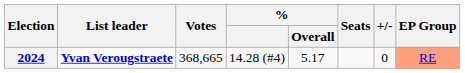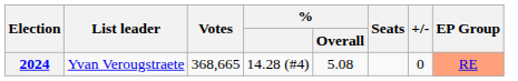 <table class="wikitable" style="text-align:center;">
 <tr>
 <th rowspan=2>Election</th>
 <th rowspan=2>List leader</th>
 <th rowspan=2>Votes</th>
 <th colspan=2>%</th>
 <th rowspan=2>Seats</th>
 <th rowspan=2>+/-</th>
 <th rowspan=2>EP Group</th>
 </tr>
 <tr>
 <th></th>
 <th>Overall</th>
 </tr>
 <tr>
 <th><a href='#'>2024</a></th>
-<td><strong><a href='#'>Yvan Verougstraete</a></strong></td>
+<td><a href='#'>Yvan Verougstraete</a></td>
 <td>368,665</td>
 <td>14.28 (#4)</td>
-<td>5.17</td>
+<td>5.08</td>
 <td></td>
 <td> 0</td>
 <td style="background: lightsalmon;"><a href='#'>RE</a></td>
 </tr>
 </table>
